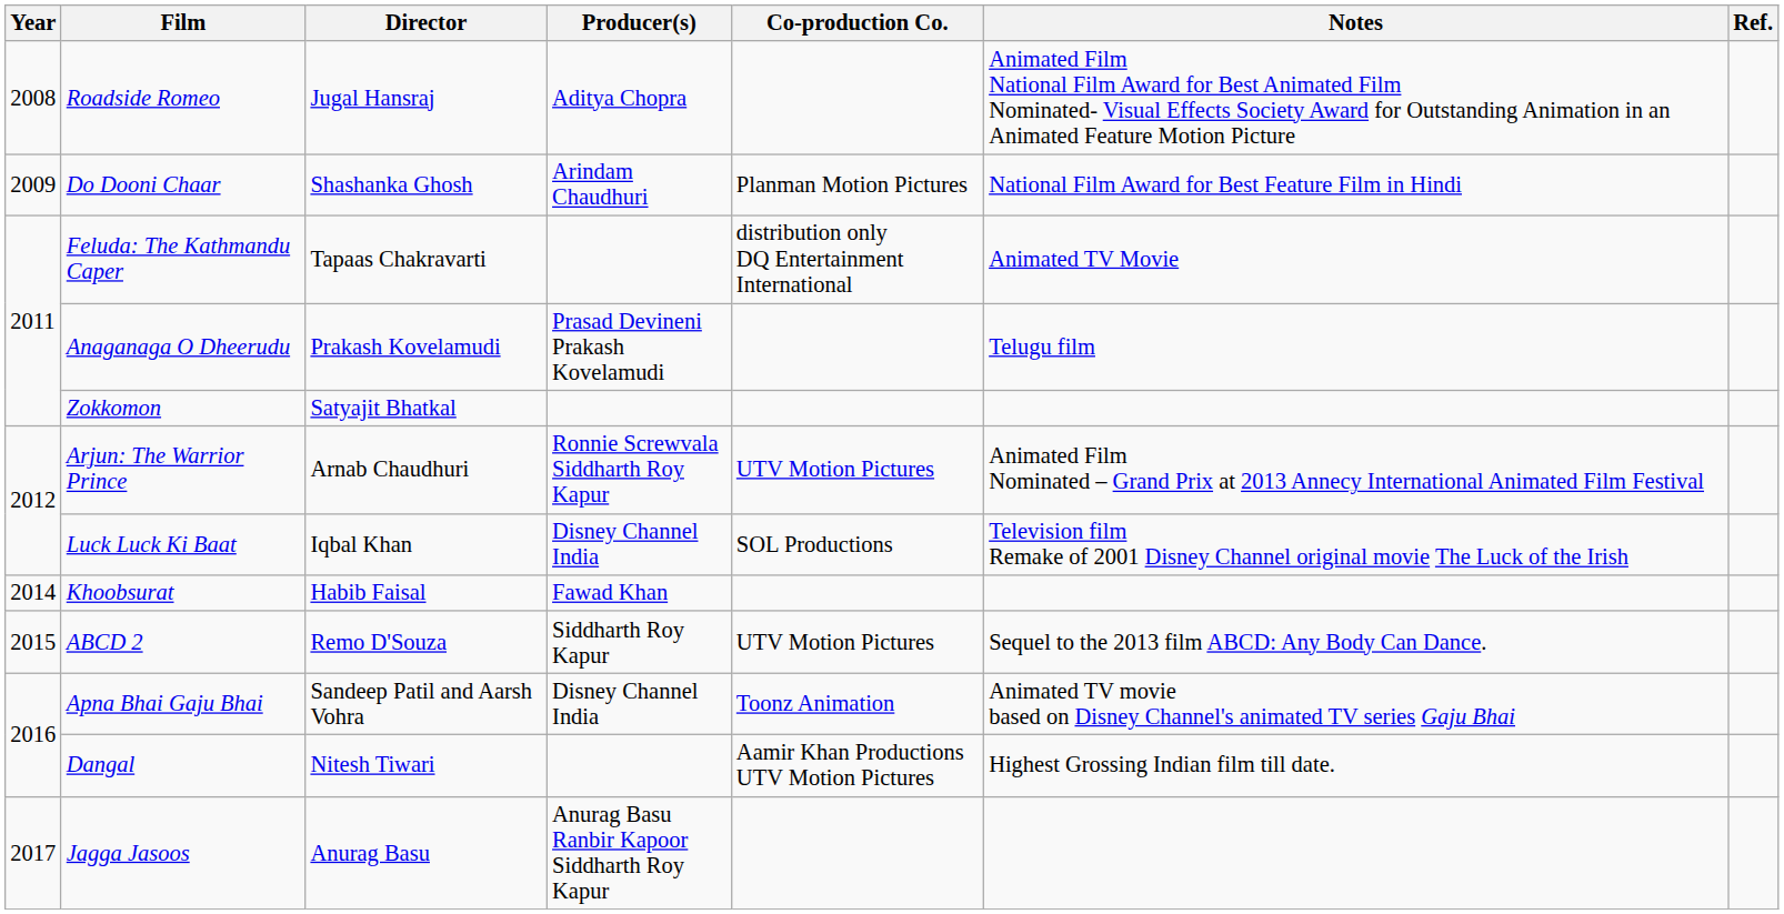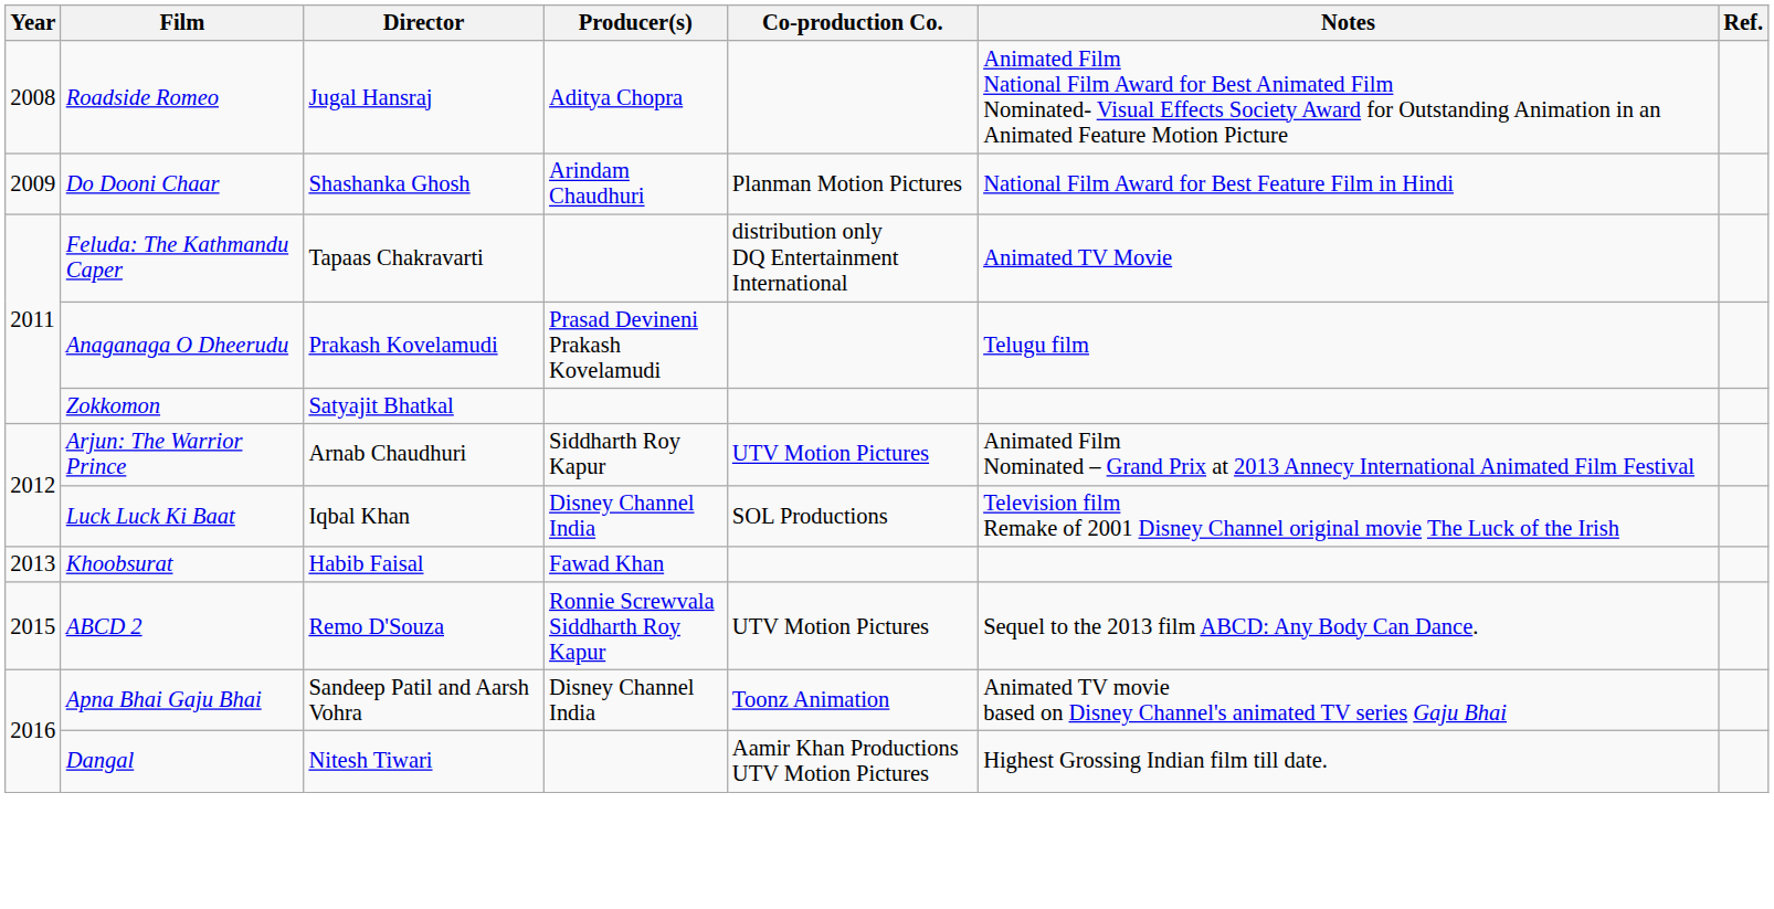 <table class="wikitable sortable">
 <tr>
 <th scope="col">Year</th>
 <th scope="col">Film</th>
 <th scope="col">Director</th>
 <th scope="col">Producer(s)</th>
 <th scope="col">Co-production Co.</th>
 <th scope="col">Notes</th>
 <th scope="col">Ref.</th>
 </tr>
 <tr>
 <td>2008</td>
 <td><em><a href='#'>Roadside Romeo</a></em></td>
 <td><a href='#'>Jugal Hansraj</a></td>
 <td><a href='#'>Aditya Chopra</a></td>
 <td></td>
 <td><a href='#'>Animated Film</a> <br> <a href='#'>National Film Award for Best Animated Film</a> <br> Nominated- <a href='#'>Visual Effects Society Award</a> for Outstanding Animation in an Animated Feature Motion Picture</td>
 <td></td>
 </tr>
 <tr>
 <td>2009</td>
 <td><em><a href='#'>Do Dooni Chaar</a></em></td>
 <td><a href='#'>Shashanka Ghosh</a></td>
 <td><a href='#'>Arindam Chaudhuri</a></td>
 <td>Planman Motion Pictures</td>
 <td><a href='#'>National Film Award for Best Feature Film in Hindi</a></td>
 <td></td>
 </tr>
 <tr>
 <td rowspan="3">2011</td>
 <td><em><a href='#'>Feluda: The Kathmandu Caper</a></em></td>
 <td>Tapaas Chakravarti</td>
 <td></td>
 <td>distribution only<br>DQ Entertainment International</td>
 <td><a href='#'>Animated TV Movie</a></td>
 <td></td>
 </tr>
 <tr>
 <td><em><a href='#'>Anaganaga O Dheerudu</a></em></td>
 <td><a href='#'>Prakash Kovelamudi</a></td>
 <td><a href='#'>Prasad Devineni</a> <br> Prakash Kovelamudi</td>
 <td></td>
 <td><a href='#'>Telugu film</a></td>
 <td></td>
 </tr>
 <tr>
 <td><em><a href='#'>Zokkomon</a></em></td>
 <td><a href='#'>Satyajit Bhatkal</a></td>
 <td></td>
 <td></td>
 <td></td>
 <td></td>
 </tr>
 <tr>
 <td rowspan="2">2012</td>
 <td><em><a href='#'>Arjun: The Warrior Prince</a></em></td>
 <td>Arnab Chaudhuri</td>
-<td><a href='#'>Ronnie Screwvala</a> <br> <a href='#'>Siddharth Roy Kapur</a></td>
+<td>Siddharth Roy Kapur</td>
 <td><a href='#'>UTV Motion Pictures</a></td>
 <td>Animated Film <br> Nominated – <a href='#'>Grand Prix</a> at <a href='#'>2013 Annecy International Animated Film Festival</a></td>
 <td></td>
 </tr>
 <tr>
 <td><em><a href='#'>Luck Luck Ki Baat</a></em></td>
 <td>Iqbal Khan</td>
 <td><a href='#'>Disney Channel India</a></td>
 <td>SOL Productions</td>
 <td><a href='#'>Television film</a> <br> Remake of 2001 <a href='#'>Disney Channel original movie</a> <a href='#'>The Luck of the Irish</a></td>
 <td></td>
 </tr>
 <tr>
-<td>2014</td>
+<td>2013</td>
 <td><em><a href='#'>Khoobsurat</a></em></td>
 <td><a href='#'>Habib Faisal</a></td>
 <td><a href='#'>Fawad Khan</a></td>
 <td></td>
 <td></td>
 <td></td>
 </tr>
 <tr>
 <td>2015</td>
 <td><em><a href='#'>ABCD 2</a></em></td>
 <td><a href='#'>Remo D'Souza</a></td>
-<td>Siddharth Roy Kapur</td>
+<td><a href='#'>Ronnie Screwvala</a> <br> <a href='#'>Siddharth Roy Kapur</a></td>
 <td>UTV Motion Pictures</td>
 <td>Sequel to the 2013 film <a href='#'>ABCD: Any Body Can Dance</a>.</td>
 <td></td>
 </tr>
 <tr>
 <td rowspan="2">2016</td>
 <td><em><a href='#'>Apna Bhai Gaju Bhai</a></em></td>
 <td>Sandeep Patil and Aarsh Vohra</td>
 <td>Disney Channel India</td>
 <td><a href='#'>Toonz Animation</a></td>
 <td>Animated TV movie <br> based on <a href='#'>Disney Channel's animated TV series</a> <em><a href='#'>Gaju Bhai</a></em></td>
 <td></td>
 </tr>
 <tr>
 <td><em><a href='#'>Dangal</a></em></td>
 <td><a href='#'>Nitesh Tiwari</a></td>
 <td></td>
 <td>Aamir Khan Productions<br>UTV Motion Pictures</td>
 <td>Highest Grossing Indian film till date.</td>
 <td></td>
 </tr>
-<tr>
-<td>2017</td>
-<td><em><a href='#'>Jagga Jasoos</a></em></td>
-<td><a href='#'>Anurag Basu</a></td>
-<td>Anurag Basu <br> <a href='#'>Ranbir Kapoor</a> <br> Siddharth Roy Kapur</td>
-<td></td>
-<td></td>
-<td></td>
-</tr>
 </table>
